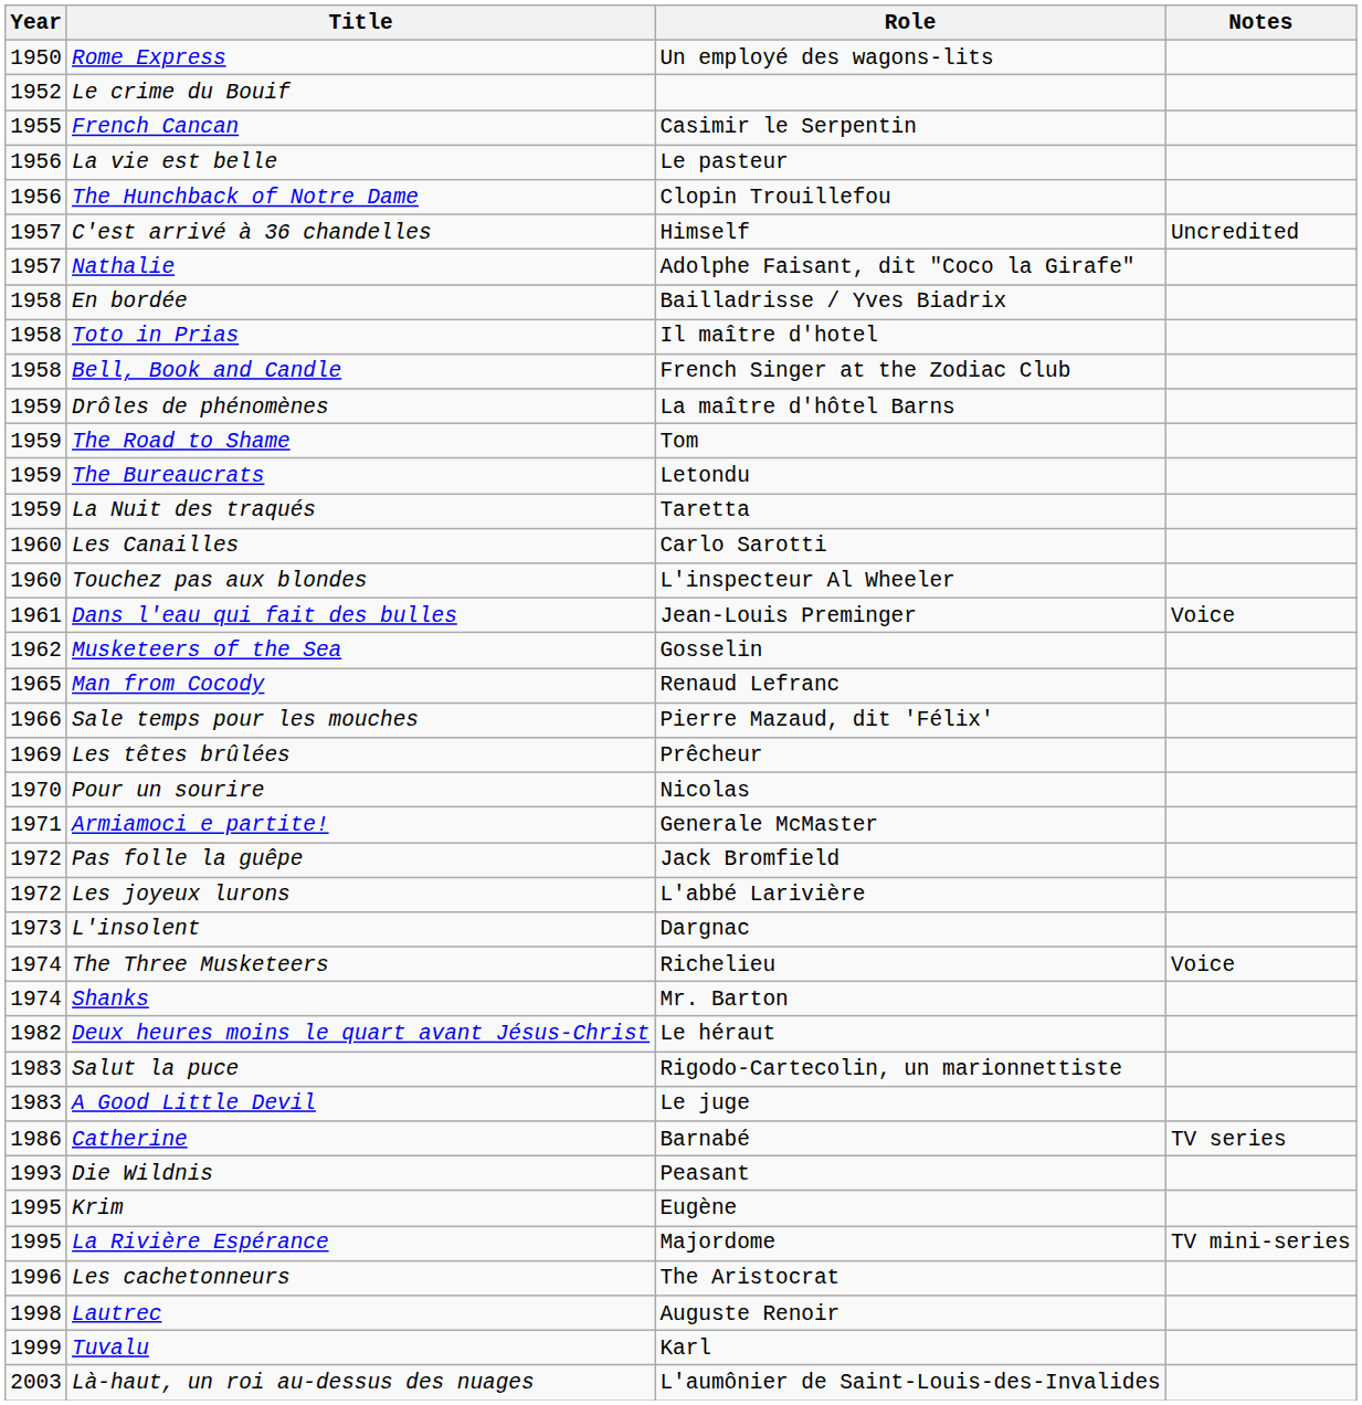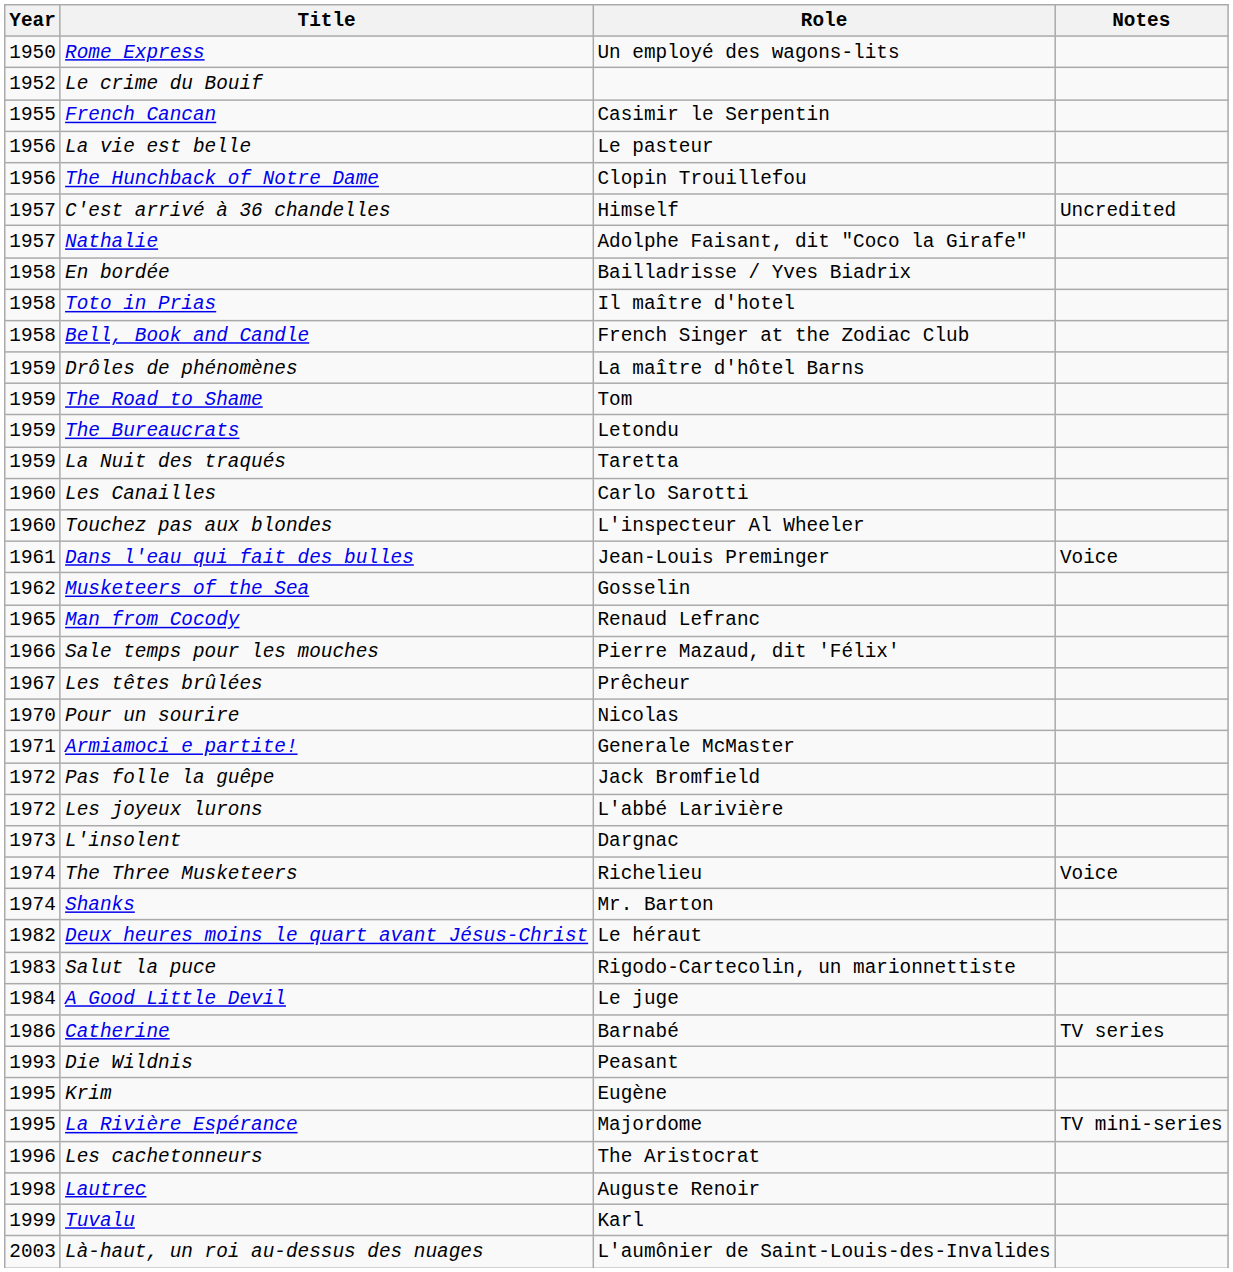 <table class="wikitable">
 <tr>
 <th>Year</th>
 <th>Title</th>
 <th>Role</th>
 <th>Notes</th>
 </tr>
 <tr>
 <td>1950</td>
 <td><em><a href='#'>Rome Express</a></em></td>
 <td>Un employé des wagons-lits</td>
 <td></td>
 </tr>
 <tr>
 <td>1952</td>
 <td><em>Le crime du Bouif</em></td>
 <td></td>
 <td></td>
 </tr>
 <tr>
 <td>1955</td>
 <td><em><a href='#'>French Cancan</a></em></td>
 <td>Casimir le Serpentin</td>
 <td></td>
 </tr>
 <tr>
 <td>1956</td>
 <td><em>La vie est belle</em></td>
 <td>Le pasteur</td>
 <td></td>
 </tr>
 <tr>
 <td>1956</td>
 <td><em><a href='#'>The Hunchback of Notre Dame</a></em></td>
 <td>Clopin Trouillefou</td>
 <td></td>
 </tr>
 <tr>
 <td>1957</td>
 <td><em>C'est arrivé à 36 chandelles</em></td>
 <td>Himself</td>
 <td>Uncredited</td>
 </tr>
 <tr>
 <td>1957</td>
 <td><em><a href='#'>Nathalie</a></em></td>
 <td>Adolphe Faisant, dit "Coco la Girafe"</td>
 <td></td>
 </tr>
 <tr>
 <td>1958</td>
 <td><em>En bordée</em></td>
 <td>Bailladrisse / Yves Biadrix</td>
 <td></td>
 </tr>
 <tr>
 <td>1958</td>
 <td><em><a href='#'>Toto in Prias</a></em></td>
 <td>Il maître d'hotel</td>
 <td></td>
 </tr>
 <tr>
 <td>1958</td>
 <td><em><a href='#'>Bell, Book and Candle</a></em></td>
 <td>French Singer at the Zodiac Club</td>
 <td></td>
 </tr>
 <tr>
 <td>1959</td>
 <td><em>Drôles de phénomènes</em></td>
 <td>La maître d'hôtel Barns</td>
 <td></td>
 </tr>
 <tr>
 <td>1959</td>
 <td><em><a href='#'>The Road to Shame</a></em></td>
 <td>Tom</td>
 <td></td>
 </tr>
 <tr>
 <td>1959</td>
 <td><em><a href='#'>The Bureaucrats</a></em></td>
 <td>Letondu</td>
 <td></td>
 </tr>
 <tr>
 <td>1959</td>
 <td><em>La Nuit des traqués</em></td>
 <td>Taretta</td>
 <td></td>
 </tr>
 <tr>
 <td>1960</td>
 <td><em>Les Canailles</em></td>
 <td>Carlo Sarotti</td>
 <td></td>
 </tr>
 <tr>
 <td>1960</td>
 <td><em>Touchez pas aux blondes</em></td>
 <td>L'inspecteur Al Wheeler</td>
 <td></td>
 </tr>
 <tr>
 <td>1961</td>
 <td><em><a href='#'>Dans l'eau qui fait des bulles</a></em></td>
 <td>Jean-Louis Preminger</td>
 <td>Voice</td>
 </tr>
 <tr>
 <td>1962</td>
 <td><em><a href='#'>Musketeers of the Sea</a></em></td>
 <td>Gosselin</td>
 <td></td>
 </tr>
 <tr>
 <td>1965</td>
 <td><em><a href='#'>Man from Cocody</a></em></td>
 <td>Renaud Lefranc</td>
 <td></td>
 </tr>
 <tr>
 <td>1966</td>
 <td><em>Sale temps pour les mouches</em></td>
 <td>Pierre Mazaud, dit 'Félix'</td>
 <td></td>
 </tr>
 <tr>
-<td>1969</td>
+<td>1967</td>
 <td><em>Les têtes brûlées</em></td>
 <td>Prêcheur</td>
 <td></td>
 </tr>
 <tr>
 <td>1970</td>
 <td><em>Pour un sourire</em></td>
 <td>Nicolas</td>
 <td></td>
 </tr>
 <tr>
 <td>1971</td>
 <td><em><a href='#'>Armiamoci e partite!</a></em></td>
 <td>Generale McMaster</td>
 <td></td>
 </tr>
 <tr>
 <td>1972</td>
 <td><em>Pas folle la guêpe</em></td>
 <td>Jack Bromfield</td>
 <td></td>
 </tr>
 <tr>
 <td>1972</td>
 <td><em>Les joyeux lurons</em></td>
 <td>L'abbé Larivière</td>
 <td></td>
 </tr>
 <tr>
 <td>1973</td>
 <td><em>L'insolent</em></td>
 <td>Dargnac</td>
 <td></td>
 </tr>
 <tr>
 <td>1974</td>
 <td><em>The Three Musketeers</em></td>
 <td>Richelieu</td>
 <td>Voice</td>
 </tr>
 <tr>
 <td>1974</td>
 <td><em><a href='#'>Shanks</a></em></td>
 <td>Mr. Barton</td>
 <td></td>
 </tr>
 <tr>
 <td>1982</td>
 <td><em><a href='#'>Deux heures moins le quart avant Jésus-Christ</a></em></td>
 <td>Le héraut</td>
 <td></td>
 </tr>
 <tr>
 <td>1983</td>
 <td><em>Salut la puce</em></td>
 <td>Rigodo-Cartecolin, un marionnettiste</td>
 <td></td>
 </tr>
 <tr>
-<td>1983</td>
+<td>1984</td>
 <td><em><a href='#'>A Good Little Devil</a></em></td>
 <td>Le juge</td>
 <td></td>
 </tr>
 <tr>
 <td>1986</td>
 <td><em><a href='#'>Catherine</a></em></td>
 <td>Barnabé</td>
 <td>TV series</td>
 </tr>
 <tr>
 <td>1993</td>
 <td><em>Die Wildnis</em></td>
 <td>Peasant</td>
 <td></td>
 </tr>
 <tr>
 <td>1995</td>
 <td><em>Krim</em></td>
 <td>Eugène</td>
 <td></td>
 </tr>
 <tr>
 <td>1995</td>
 <td><em><a href='#'>La Rivière Espérance</a></em></td>
 <td>Majordome</td>
 <td>TV mini-series</td>
 </tr>
 <tr>
 <td>1996</td>
 <td><em>Les cachetonneurs</em></td>
 <td>The Aristocrat</td>
 <td></td>
 </tr>
 <tr>
 <td>1998</td>
 <td><em><a href='#'>Lautrec</a></em></td>
 <td>Auguste Renoir</td>
 <td></td>
 </tr>
 <tr>
 <td>1999</td>
 <td><em><a href='#'>Tuvalu</a></em></td>
 <td>Karl</td>
 <td></td>
 </tr>
 <tr>
 <td>2003</td>
 <td><em>Là-haut, un roi au-dessus des nuages</em></td>
 <td>L'aumônier de Saint-Louis-des-Invalides</td>
 <td></td>
 </tr>
 </table>
